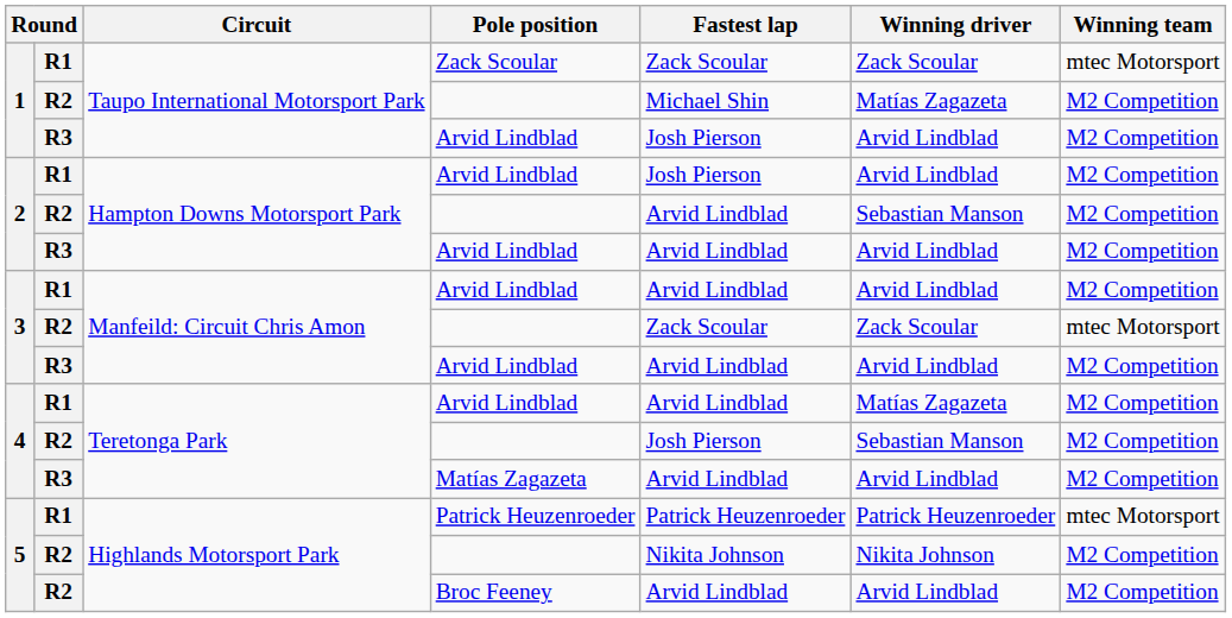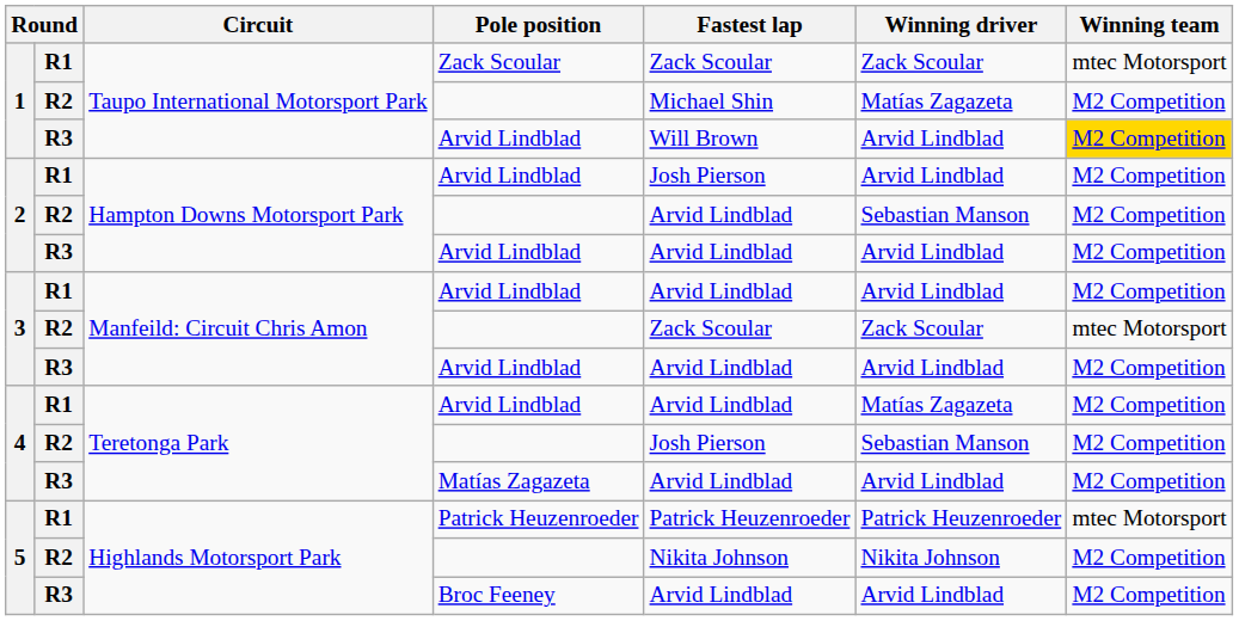 <table class="wikitable" style="font-size: 85%">
 <tr>
 <th colspan="2">Round</th>
 <th>Circuit</th>
 <th>Pole position</th>
 <th>Fastest lap</th>
 <th>Winning driver</th>
 <th>Winning team</th>
 </tr>
 <tr>
 <th rowspan="3">1</th>
 <th>R1</th>
 <td rowspan="3" nowrap><a href='#'>Taupo International Motorsport Park</a></td>
 <td> <a href='#'>Zack Scoular</a></td>
 <td> <a href='#'>Zack Scoular</a></td>
 <td> <a href='#'>Zack Scoular</a></td>
 <td>mtec Motorsport</td>
 </tr>
 <tr>
 <th>R2</th>
 <td></td>
 <td> <a href='#'>Michael Shin</a></td>
 <td> <a href='#'>Matías Zagazeta</a></td>
 <td nowrap><a href='#'>M2 Competition</a></td>
 </tr>
 <tr>
 <th>R3</th>
 <td> <a href='#'>Arvid Lindblad</a></td>
-<td> <a href='#'>Josh Pierson</a></td>
+<td> <a href='#'>Will Brown</a></td>
 <td> <a href='#'>Arvid Lindblad</a></td>
-<td><a href='#'>M2 Competition</a></td>
+<td style="background: gold;"><a href='#'>M2 Competition</a></td>
 </tr>
 <tr>
 <th rowspan="3">2</th>
 <th>R1</th>
 <td rowspan="3"><a href='#'>Hampton Downs Motorsport Park</a></td>
 <td> <a href='#'>Arvid Lindblad</a></td>
 <td> <a href='#'>Josh Pierson</a></td>
 <td> <a href='#'>Arvid Lindblad</a></td>
 <td><a href='#'>M2 Competition</a></td>
 </tr>
 <tr>
 <th>R2</th>
 <td></td>
 <td> <a href='#'>Arvid Lindblad</a></td>
 <td> <a href='#'>Sebastian Manson</a></td>
 <td><a href='#'>M2 Competition</a></td>
 </tr>
 <tr>
 <th>R3</th>
 <td> <a href='#'>Arvid Lindblad</a></td>
 <td> <a href='#'>Arvid Lindblad</a></td>
 <td> <a href='#'>Arvid Lindblad</a></td>
 <td><a href='#'>M2 Competition</a></td>
 </tr>
 <tr>
 <th rowspan="3">3</th>
 <th>R1</th>
 <td rowspan="3"><a href='#'>Manfeild: Circuit Chris Amon</a></td>
 <td> <a href='#'>Arvid Lindblad</a></td>
 <td> <a href='#'>Arvid Lindblad</a></td>
 <td> <a href='#'>Arvid Lindblad</a></td>
 <td><a href='#'>M2 Competition</a></td>
 </tr>
 <tr>
 <th>R2</th>
 <td></td>
 <td> <a href='#'>Zack Scoular</a></td>
 <td> <a href='#'>Zack Scoular</a></td>
 <td>mtec Motorsport</td>
 </tr>
 <tr>
 <th>R3</th>
 <td> <a href='#'>Arvid Lindblad</a></td>
 <td> <a href='#'>Arvid Lindblad</a></td>
 <td> <a href='#'>Arvid Lindblad</a></td>
 <td><a href='#'>M2 Competition</a></td>
 </tr>
 <tr>
 <th rowspan="3">4</th>
 <th>R1</th>
 <td rowspan="3"><a href='#'>Teretonga Park</a></td>
 <td> <a href='#'>Arvid Lindblad</a></td>
 <td> <a href='#'>Arvid Lindblad</a></td>
 <td> <a href='#'>Matías Zagazeta</a></td>
 <td><a href='#'>M2 Competition</a></td>
 </tr>
 <tr>
 <th>R2</th>
 <td></td>
 <td> <a href='#'>Josh Pierson</a></td>
 <td> <a href='#'>Sebastian Manson</a></td>
 <td><a href='#'>M2 Competition</a></td>
 </tr>
 <tr>
 <th>R3</th>
 <td> <a href='#'>Matías Zagazeta</a></td>
 <td> <a href='#'>Arvid Lindblad</a></td>
 <td> <a href='#'>Arvid Lindblad</a></td>
 <td><a href='#'>M2 Competition</a></td>
 </tr>
 <tr>
 <th rowspan="3">5</th>
 <th>R1</th>
 <td rowspan="3"><a href='#'>Highlands Motorsport Park</a></td>
 <td nowrap> <a href='#'>Patrick Heuzenroeder</a></td>
 <td nowrap> <a href='#'>Patrick Heuzenroeder</a></td>
 <td nowrap> <a href='#'>Patrick Heuzenroeder</a></td>
 <td>mtec Motorsport</td>
 </tr>
 <tr>
 <th>R2</th>
 <td></td>
 <td> <a href='#'>Nikita Johnson</a></td>
 <td> <a href='#'>Nikita Johnson</a></td>
 <td><a href='#'>M2 Competition</a></td>
 </tr>
 <tr>
-<th>R2</th>
+<th>R3</th>
 <td> <a href='#'>Broc Feeney</a></td>
 <td> <a href='#'>Arvid Lindblad</a></td>
 <td> <a href='#'>Arvid Lindblad</a></td>
 <td><a href='#'>M2 Competition</a></td>
 </tr>
 </table>
